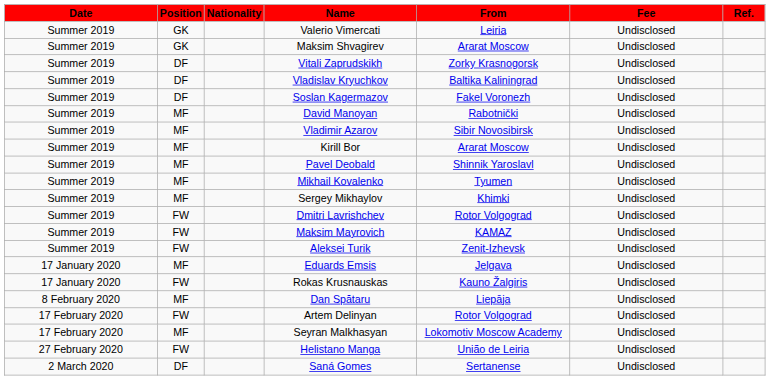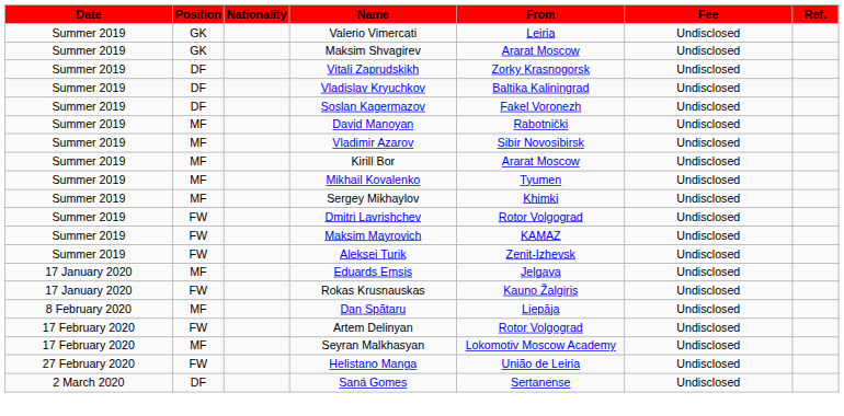 <table class="wikitable"  style="text-align:center; font-size:90%; ">
 <tr>
 <th style="background:#FF0000; color:#000000; width:200px;">Date</th>
 <th style="background:#FF0000; color:#000000; width:50px;">Position</th>
 <th style="background:#FF0000; color:#000000; width:50px;">Nationality</th>
 <th style="background:#FF0000; color:#000000; width:200px;">Name</th>
 <th style="background:#FF0000; color:#000000; width:200px;">From</th>
 <th style="background:#FF0000; color:#000000; width:200px;">Fee</th>
 <th style="background:#FF0000; color:#000000; width:50px;">Ref.</th>
 </tr>
 <tr>
 <td>Summer 2019</td>
 <td>GK</td>
 <td></td>
 <td>Valerio Vimercati</td>
 <td><a href='#'>Leiria</a></td>
 <td>Undisclosed</td>
 <td></td>
 </tr>
 <tr>
 <td>Summer 2019</td>
 <td>GK</td>
 <td></td>
 <td>Maksim Shvagirev</td>
 <td><a href='#'>Ararat Moscow</a></td>
 <td>Undisclosed</td>
 <td></td>
 </tr>
 <tr>
 <td>Summer 2019</td>
 <td>DF</td>
 <td></td>
 <td><a href='#'>Vitali Zaprudskikh</a></td>
 <td><a href='#'>Zorky Krasnogorsk</a></td>
 <td>Undisclosed</td>
 <td></td>
 </tr>
 <tr>
 <td>Summer 2019</td>
 <td>DF</td>
 <td></td>
 <td><a href='#'>Vladislav Kryuchkov</a></td>
 <td><a href='#'>Baltika Kaliningrad</a></td>
 <td>Undisclosed</td>
 <td></td>
 </tr>
 <tr>
 <td>Summer 2019</td>
 <td>DF</td>
 <td></td>
 <td><a href='#'>Soslan Kagermazov</a></td>
 <td><a href='#'>Fakel Voronezh</a></td>
 <td>Undisclosed</td>
 <td></td>
 </tr>
 <tr>
 <td>Summer 2019</td>
 <td>MF</td>
 <td></td>
 <td><a href='#'>David Manoyan</a></td>
 <td><a href='#'>Rabotnički</a></td>
 <td>Undisclosed</td>
 <td></td>
 </tr>
 <tr>
 <td>Summer 2019</td>
 <td>MF</td>
 <td></td>
 <td><a href='#'>Vladimir Azarov</a></td>
 <td><a href='#'>Sibir Novosibirsk</a></td>
 <td>Undisclosed</td>
 <td></td>
 </tr>
 <tr>
 <td>Summer 2019</td>
 <td>MF</td>
 <td></td>
 <td>Kirill Bor</td>
 <td><a href='#'>Ararat Moscow</a></td>
-<td>Undisclosed</td>
-<td></td>
-</tr>
-<tr>
-<td>Summer 2019</td>
-<td>MF</td>
-<td></td>
-<td><a href='#'>Pavel Deobald</a></td>
-<td><a href='#'>Shinnik Yaroslavl</a></td>
 <td>Undisclosed</td>
 <td></td>
 </tr>
 <tr>
 <td>Summer 2019</td>
 <td>MF</td>
 <td></td>
 <td><a href='#'>Mikhail Kovalenko</a></td>
 <td><a href='#'>Tyumen</a></td>
 <td>Undisclosed</td>
 <td></td>
 </tr>
 <tr>
 <td>Summer 2019</td>
 <td>MF</td>
 <td></td>
 <td>Sergey Mikhaylov</td>
 <td><a href='#'>Khimki</a></td>
 <td>Undisclosed</td>
 <td></td>
 </tr>
 <tr>
 <td>Summer 2019</td>
 <td>FW</td>
 <td></td>
 <td><a href='#'>Dmitri Lavrishchev</a></td>
 <td><a href='#'>Rotor Volgograd</a></td>
 <td>Undisclosed</td>
 <td></td>
 </tr>
 <tr>
 <td>Summer 2019</td>
 <td>FW</td>
 <td></td>
 <td><a href='#'>Maksim Mayrovich</a></td>
 <td><a href='#'>KAMAZ</a></td>
 <td>Undisclosed</td>
 <td></td>
 </tr>
 <tr>
 <td>Summer 2019</td>
 <td>FW</td>
 <td></td>
 <td><a href='#'>Aleksei Turik</a></td>
 <td><a href='#'>Zenit-Izhevsk</a></td>
 <td>Undisclosed</td>
 <td></td>
 </tr>
 <tr>
 <td>17 January 2020</td>
 <td>MF</td>
 <td></td>
 <td><a href='#'>Eduards Emsis</a></td>
 <td><a href='#'>Jelgava</a></td>
 <td>Undisclosed</td>
 <td></td>
 </tr>
 <tr>
 <td>17 January 2020</td>
 <td>FW</td>
 <td></td>
 <td>Rokas Krusnauskas</td>
 <td><a href='#'>Kauno Žalgiris</a></td>
 <td>Undisclosed</td>
 <td></td>
 </tr>
 <tr>
 <td>8 February 2020</td>
 <td>MF</td>
 <td></td>
 <td><a href='#'>Dan Spătaru</a></td>
 <td><a href='#'>Liepāja</a></td>
 <td>Undisclosed</td>
 <td></td>
 </tr>
 <tr>
 <td>17 February 2020</td>
 <td>FW</td>
 <td></td>
 <td>Artem Delinyan</td>
 <td><a href='#'>Rotor Volgograd</a></td>
 <td>Undisclosed</td>
 <td></td>
 </tr>
 <tr>
 <td>17 February 2020</td>
 <td>MF</td>
 <td></td>
 <td>Seyran Malkhasyan</td>
 <td><a href='#'>Lokomotiv Moscow Academy</a></td>
 <td>Undisclosed</td>
 <td></td>
 </tr>
 <tr>
 <td>27 February 2020</td>
 <td>FW</td>
 <td></td>
 <td><a href='#'>Helistano Manga</a></td>
 <td><a href='#'>União de Leiria</a></td>
 <td>Undisclosed</td>
 <td></td>
 </tr>
 <tr>
 <td>2 March 2020</td>
 <td>DF</td>
 <td></td>
 <td><a href='#'>Saná Gomes</a></td>
 <td><a href='#'>Sertanense</a></td>
 <td>Undisclosed</td>
 <td></td>
 </tr>
 </table>
